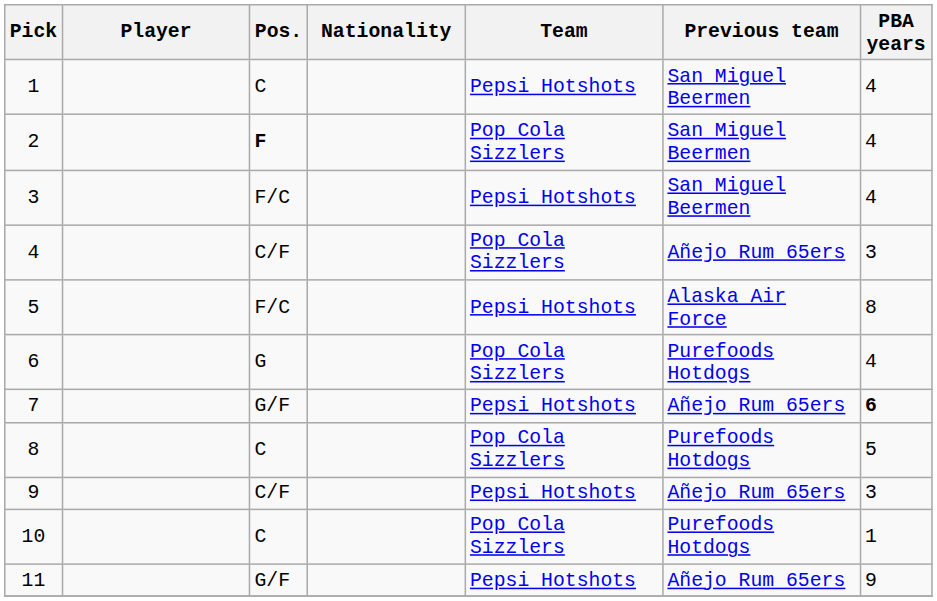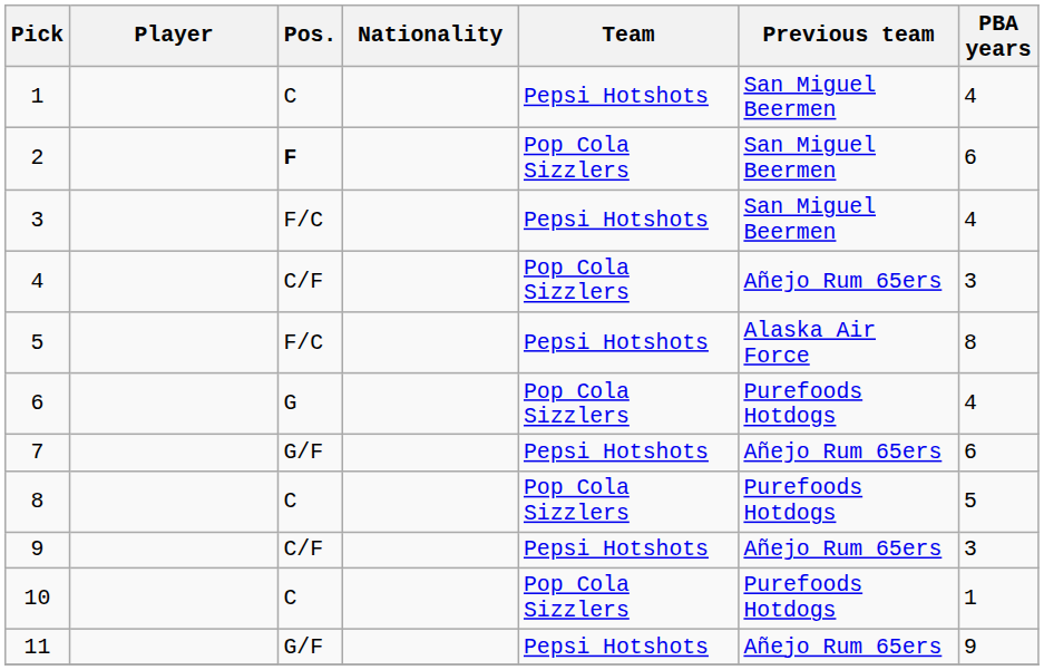 <table class="wikitable sortable">
 <tr>
 <th width="1%">Pick</th>
 <th width="19%">Player</th>
 <th width="1%">Pos.</th>
 <th width="16%">Nationality</th>
 <th width="20%">Team</th>
 <th width="20%">Previous team</th>
 <th width="5%">PBA years</th>
 </tr>
 <tr>
 <td align=center>1</td>
 <td></td>
 <td>C</td>
 <td></td>
 <td><a href='#'>Pepsi Hotshots</a></td>
 <td><a href='#'>San Miguel Beermen</a></td>
 <td>4</td>
 </tr>
 <tr>
 <td align=center>2</td>
 <td></td>
 <td><strong>F</strong></td>
 <td></td>
 <td><a href='#'>Pop Cola Sizzlers</a></td>
 <td><a href='#'>San Miguel Beermen</a></td>
-<td>4</td>
+<td>6</td>
 </tr>
 <tr>
 <td align=center>3</td>
 <td></td>
 <td>F/C</td>
 <td></td>
 <td><a href='#'>Pepsi Hotshots</a></td>
 <td><a href='#'>San Miguel Beermen</a></td>
 <td>4</td>
 </tr>
 <tr>
 <td align=center>4</td>
 <td></td>
 <td>C/F</td>
 <td></td>
 <td><a href='#'>Pop Cola Sizzlers</a></td>
 <td><a href='#'>Añejo Rum 65ers</a></td>
 <td>3</td>
 </tr>
 <tr>
 <td align=center>5</td>
 <td></td>
 <td>F/C</td>
 <td></td>
 <td><a href='#'>Pepsi Hotshots</a></td>
 <td><a href='#'>Alaska Air Force</a></td>
 <td>8</td>
 </tr>
 <tr>
 <td align=center>6</td>
 <td></td>
 <td>G</td>
 <td></td>
 <td><a href='#'>Pop Cola Sizzlers</a></td>
 <td><a href='#'>Purefoods Hotdogs</a></td>
 <td>4</td>
 </tr>
 <tr>
 <td align=center>7</td>
 <td></td>
 <td>G/F</td>
 <td></td>
 <td><a href='#'>Pepsi Hotshots</a></td>
 <td><a href='#'>Añejo Rum 65ers</a></td>
-<td><strong>6</strong></td>
+<td>6</td>
 </tr>
 <tr>
 <td align=center>8</td>
 <td></td>
 <td>C</td>
 <td></td>
 <td><a href='#'>Pop Cola Sizzlers</a></td>
 <td><a href='#'>Purefoods Hotdogs</a></td>
 <td>5</td>
 </tr>
 <tr>
 <td align=center>9</td>
 <td></td>
 <td>C/F</td>
 <td></td>
 <td><a href='#'>Pepsi Hotshots</a></td>
 <td><a href='#'>Añejo Rum 65ers</a></td>
 <td>3</td>
 </tr>
 <tr>
 <td align=center>10</td>
 <td></td>
 <td>C</td>
 <td></td>
 <td><a href='#'>Pop Cola Sizzlers</a></td>
 <td><a href='#'>Purefoods Hotdogs</a></td>
 <td>1</td>
 </tr>
 <tr>
 <td align=center>11</td>
 <td></td>
 <td>G/F</td>
 <td></td>
 <td><a href='#'>Pepsi Hotshots</a></td>
 <td><a href='#'>Añejo Rum 65ers</a></td>
 <td>9</td>
 </tr>
 <tr>
 </tr>
 </table>
